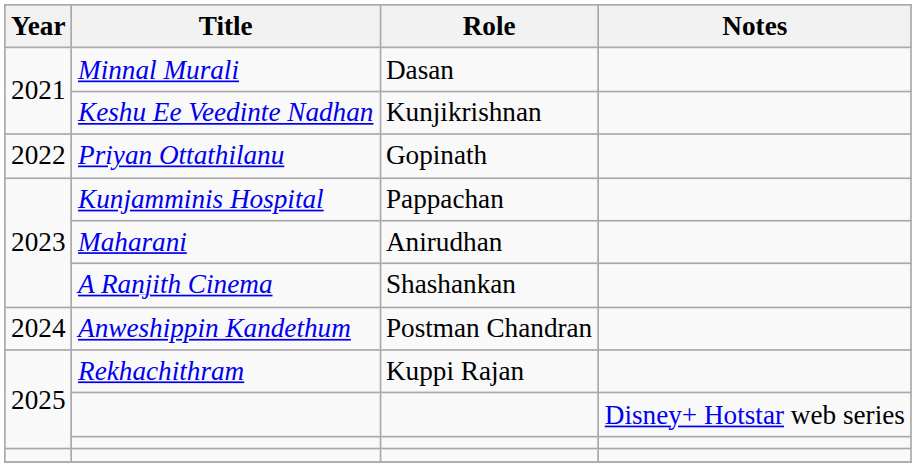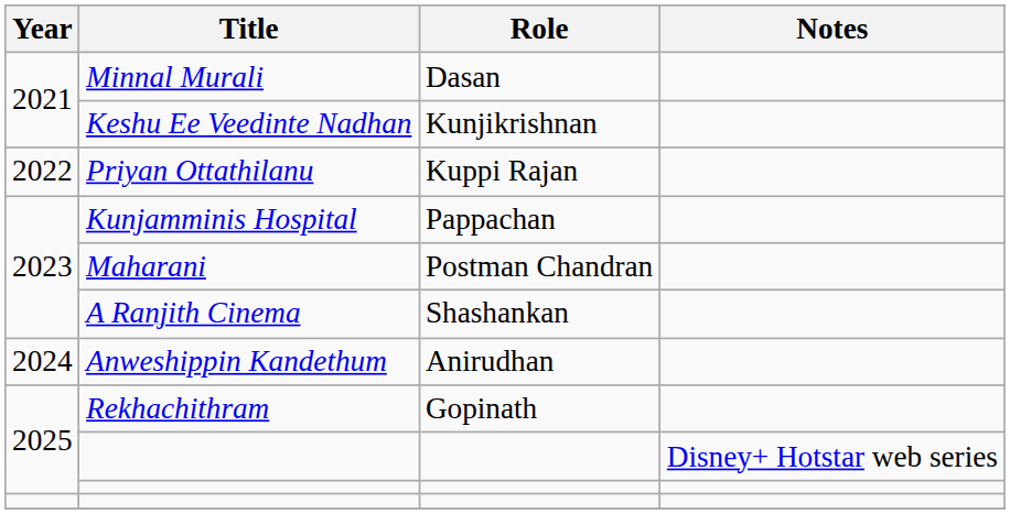 <table class="wikitable sortable">
 <tr>
 <th>Year</th>
 <th>Title</th>
 <th>Role</th>
 <th class="unsortable">Notes</th>
 </tr>
 <tr>
 <td rowspan=2>2021</td>
 <td><em><a href='#'>Minnal Murali</a></em></td>
 <td>Dasan</td>
 <td></td>
 </tr>
 <tr>
 <td><em><a href='#'>Keshu Ee Veedinte Nadhan</a></em></td>
 <td>Kunjikrishnan</td>
 <td></td>
 </tr>
 <tr>
 <td>2022</td>
 <td><em><a href='#'>Priyan Ottathilanu</a></em></td>
-<td>Gopinath</td>
+<td>Kuppi Rajan</td>
 <td></td>
 </tr>
 <tr>
 <td rowspan=3>2023</td>
 <td><em><a href='#'>Kunjamminis Hospital</a></em></td>
 <td>Pappachan</td>
 <td></td>
 </tr>
 <tr>
 <td><em><a href='#'>Maharani</a></em></td>
-<td>Anirudhan</td>
+<td>Postman Chandran</td>
 <td></td>
 </tr>
 <tr>
 <td><em><a href='#'>A Ranjith Cinema</a></em></td>
 <td>Shashankan</td>
 <td></td>
 </tr>
 <tr>
 <td>2024</td>
 <td><em><a href='#'>Anweshippin Kandethum</a></em></td>
-<td>Postman Chandran</td>
+<td>Anirudhan</td>
 <td></td>
 </tr>
 <tr>
 <td rowspan=3>2025</td>
 <td><em><a href='#'>Rekhachithram</a></em></td>
-<td>Kuppi Rajan</td>
+<td>Gopinath</td>
 <td></td>
 </tr>
 <tr>
 <td></td>
 <td></td>
 <td><a href='#'>Disney+ Hotstar</a> web series</td>
 </tr>
 <tr>
 <td></td>
 <td></td>
 <td></td>
 </tr>
 <tr>
 <td></td>
 <td></td>
 <td></td>
 <td></td>
 </tr>
 <tr>
 </tr>
 </table>
